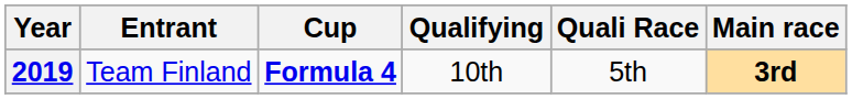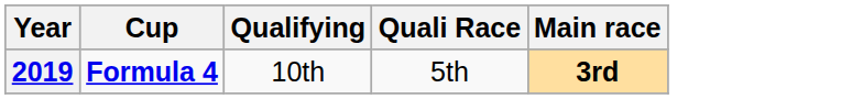 <table class="wikitable" style="text-align:center; font-size:90%">
 <tr>
 <th>Year</th>
-<th>Entrant</th>
 <th>Cup</th>
 <th>Qualifying</th>
 <th>Quali Race</th>
 <th>Main race</th>
 </tr>
 <tr>
 <th><a href='#'>2019</a></th>
-<td> <a href='#'>Team Finland</a></td>
 <td><a href='#'><strong><span>Formula 4</span></strong></a></td>
 <td>10th</td>
 <td>5th</td>
 <td style="background:#FFDF9F;"><strong>3rd</strong></td>
 </tr>
 </table>
